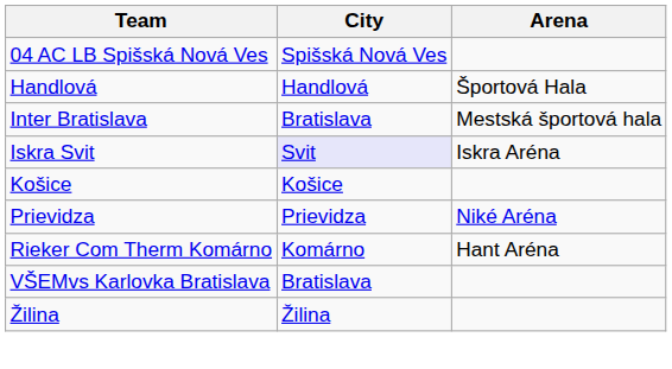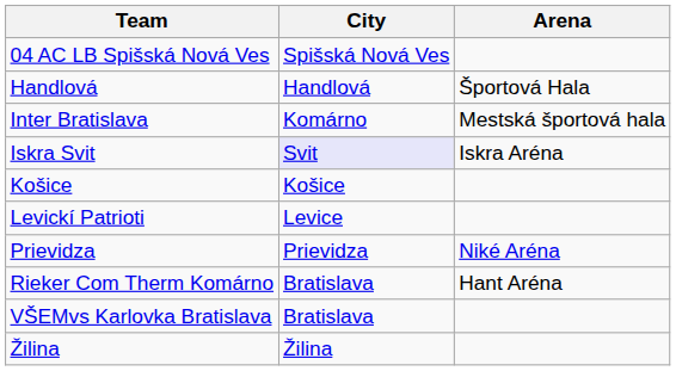 <table class="wikitable sortable">
 <tr>
 <th>Team</th>
 <th>City</th>
 <th>Arena</th>
 </tr>
 <tr>
 <td><a href='#'>04 AC LB Spišská Nová Ves</a></td>
 <td><a href='#'>Spišská Nová Ves</a></td>
 <td></td>
 </tr>
 <tr>
 <td><a href='#'>Handlová</a></td>
 <td><a href='#'>Handlová</a></td>
 <td>Športová Hala</td>
 </tr>
 <tr>
 <td><a href='#'>Inter Bratislava</a></td>
-<td><a href='#'>Bratislava</a></td>
+<td><a href='#'>Komárno</a></td>
 <td>Mestská športová hala</td>
 </tr>
 <tr>
 <td><a href='#'>Iskra Svit</a></td>
 <td style="background: lavender;"><a href='#'>Svit</a></td>
 <td>Iskra Aréna</td>
 </tr>
 <tr>
 <td><a href='#'>Košice</a></td>
 <td><a href='#'>Košice</a></td>
 <td></td>
 </tr>
 <tr>
+<td><a href='#'>Levickí Patrioti</a></td>
+<td><a href='#'>Levice</a></td>
+<td></td>
+</tr>
+<tr>
 <td><a href='#'>Prievidza</a></td>
 <td><a href='#'>Prievidza</a></td>
 <td><a href='#'>Niké Aréna</a></td>
 </tr>
 <tr>
 <td><a href='#'>Rieker Com Therm Komárno</a></td>
-<td><a href='#'>Komárno</a></td>
+<td><a href='#'>Bratislava</a></td>
 <td>Hant Aréna</td>
 </tr>
 <tr>
 <td><a href='#'>VŠEMvs Karlovka Bratislava</a></td>
 <td><a href='#'>Bratislava</a></td>
 <td></td>
 </tr>
 <tr>
 <td><a href='#'>Žilina</a></td>
 <td><a href='#'>Žilina</a></td>
 <td></td>
 </tr>
 </table>
